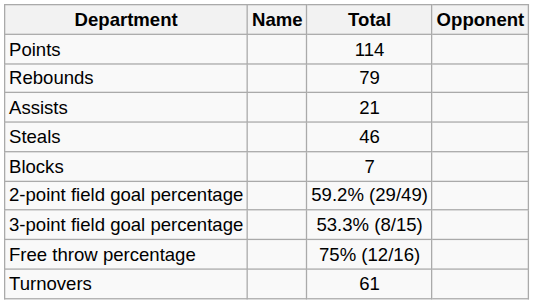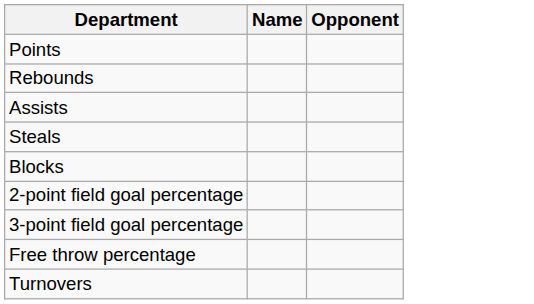 <table class=wikitable style="font-size:90%;">
 <tr>
 <th>Department</th>
 <th>Name</th>
-<th>Total</th>
 <th>Opponent</th>
 </tr>
 <tr>
 <td>Points</td>
 <td></td>
-<td align=center>114</td>
 <td></td>
 </tr>
 <tr>
 <td>Rebounds</td>
 <td></td>
-<td align=center>79</td>
 <td></td>
 </tr>
 <tr>
 <td>Assists</td>
 <td></td>
-<td align=center>21</td>
 <td></td>
 </tr>
 <tr>
 <td>Steals</td>
 <td></td>
-<td align=center>46</td>
 <td></td>
 </tr>
 <tr>
 <td>Blocks</td>
 <td></td>
-<td align=center>7</td>
 <td></td>
 </tr>
 <tr>
 <td>2-point field goal percentage</td>
 <td></td>
-<td align=center>59.2% (29/49)</td>
 <td></td>
 </tr>
 <tr>
 <td>3-point field goal percentage</td>
 <td></td>
-<td align=center>53.3% (8/15)</td>
 <td></td>
 </tr>
 <tr>
 <td>Free throw percentage</td>
 <td></td>
-<td align=center>75% (12/16)</td>
 <td></td>
 </tr>
 <tr>
 <td>Turnovers</td>
 <td></td>
-<td align=center>61</td>
 <td></td>
 </tr>
 </table>
